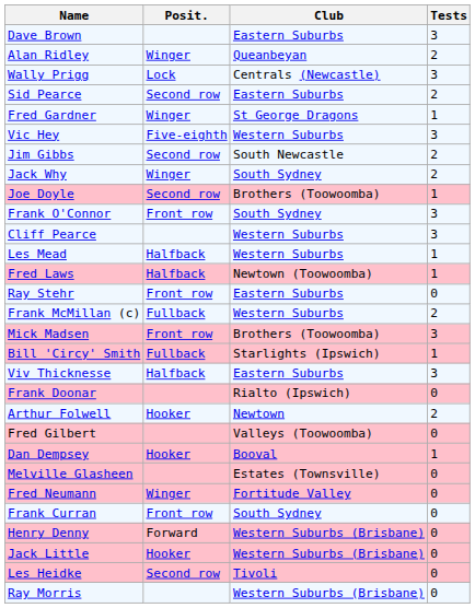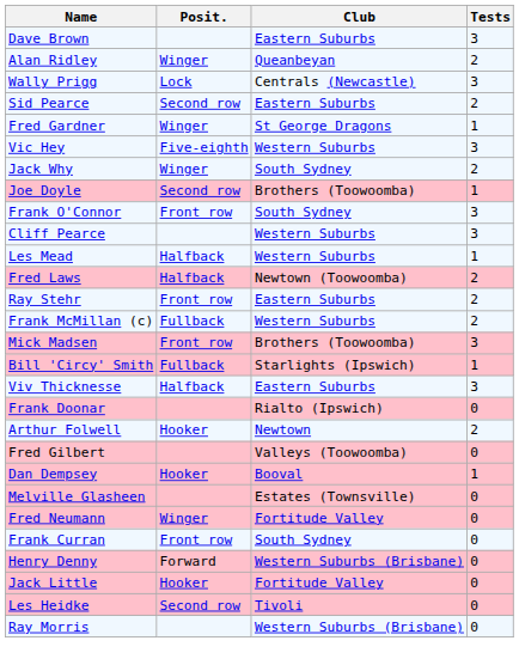 <table class="wikitable sortable" border="1">
 <tr>
 <th>Name</th>
 <th>Posit.</th>
 <th>Club</th>
 <th>Tests</th>
 </tr>
 <tr bgcolor=#F0F8FF>
 <td><a href='#'>Dave Brown</a></td>
 <td></td>
 <td><a href='#'>Eastern Suburbs</a></td>
 <td>3</td>
 </tr>
 <tr bgcolor=#F0F8FF>
 <td><a href='#'>Alan Ridley</a></td>
 <td><a href='#'>Winger</a></td>
 <td><a href='#'>Queanbeyan</a></td>
 <td>2</td>
 </tr>
 <tr bgcolor=#F0F8FF>
 <td><a href='#'>Wally Prigg</a></td>
 <td><a href='#'>Lock</a></td>
 <td>Centrals <a href='#'>(Newcastle)</a></td>
 <td>3</td>
 </tr>
 <tr bgcolor=#F0F8FF>
 <td><a href='#'>Sid Pearce</a></td>
 <td><a href='#'>Second row</a></td>
 <td><a href='#'>Eastern Suburbs</a></td>
 <td>2</td>
 </tr>
 <tr bgcolor=#F0F8FF>
 <td><a href='#'>Fred Gardner</a></td>
 <td><a href='#'>Winger</a></td>
 <td><a href='#'>St George Dragons</a></td>
 <td>1</td>
 </tr>
 <tr bgcolor=#F0F8FF>
 <td><a href='#'>Vic Hey</a></td>
 <td><a href='#'>Five-eighth</a></td>
 <td><a href='#'>Western Suburbs</a></td>
 <td>3</td>
 </tr>
 <tr bgcolor=#F0F8FF>
-<td><a href='#'>Jim Gibbs</a></td>
-<td><a href='#'>Second row</a></td>
-<td>South Newcastle</td>
-<td>2</td>
-</tr>
-<tr bgcolor=#F0F8FF>
 <td><a href='#'>Jack Why</a></td>
 <td><a href='#'>Winger</a></td>
 <td><a href='#'>South Sydney</a></td>
 <td>2</td>
 </tr>
 <tr bgcolor=#FFC0CB>
 <td><a href='#'>Joe Doyle</a></td>
 <td><a href='#'>Second row</a></td>
 <td>Brothers (Toowoomba)</td>
 <td>1</td>
 </tr>
 <tr bgcolor=#F0F8FF>
 <td><a href='#'>Frank O'Connor</a></td>
 <td><a href='#'>Front row</a></td>
 <td><a href='#'>South Sydney</a></td>
 <td>3</td>
 </tr>
 <tr bgcolor=#F0F8FF>
 <td><a href='#'>Cliff Pearce</a></td>
 <td></td>
 <td><a href='#'>Western Suburbs</a></td>
 <td>3</td>
 </tr>
 <tr bgcolor=#F0F8FF>
 <td><a href='#'>Les Mead</a></td>
 <td><a href='#'>Halfback</a></td>
 <td><a href='#'>Western Suburbs</a></td>
 <td>1</td>
 </tr>
 <tr bgcolor=#FFC0CB>
 <td><a href='#'>Fred Laws</a></td>
 <td><a href='#'>Halfback</a></td>
 <td>Newtown (Toowoomba)</td>
-<td>1</td>
+<td>2</td>
 </tr>
 <tr bgcolor=#F0F8FF>
 <td><a href='#'>Ray Stehr</a></td>
 <td><a href='#'>Front row</a></td>
 <td><a href='#'>Eastern Suburbs</a></td>
-<td>0</td>
+<td>2</td>
 </tr>
 <tr bgcolor=#F0F8FF>
 <td><a href='#'>Frank McMillan</a> (c)</td>
 <td><a href='#'>Fullback</a></td>
 <td><a href='#'>Western Suburbs</a></td>
 <td>2</td>
 </tr>
 <tr bgcolor=#FFC0CB>
 <td><a href='#'>Mick Madsen</a></td>
 <td><a href='#'>Front row</a></td>
 <td>Brothers (Toowoomba)</td>
 <td>3</td>
 </tr>
 <tr bgcolor=#FFC0CB>
 <td><a href='#'>Bill 'Circy' Smith</a></td>
 <td><a href='#'>Fullback</a></td>
 <td>Starlights (Ipswich)</td>
 <td>1</td>
 </tr>
 <tr bgcolor=#F0F8FF>
 <td><a href='#'>Viv Thicknesse</a></td>
 <td><a href='#'>Halfback</a></td>
 <td><a href='#'>Eastern Suburbs</a></td>
 <td>3</td>
 </tr>
 <tr bgcolor=#FFC0CB>
 <td><a href='#'>Frank Doonar</a></td>
 <td></td>
 <td>Rialto (Ipswich)</td>
 <td>0</td>
 </tr>
 <tr bgcolor=#F0F8FF>
 <td><a href='#'>Arthur Folwell</a></td>
 <td><a href='#'>Hooker</a></td>
 <td><a href='#'>Newtown</a></td>
 <td>2</td>
 </tr>
 <tr bgcolor=#FFC0CB>
 <td>Fred Gilbert</td>
 <td></td>
 <td>Valleys (Toowoomba)</td>
 <td>0</td>
 </tr>
 <tr bgcolor=#FFC0CB>
 <td><a href='#'>Dan Dempsey</a></td>
 <td><a href='#'>Hooker</a></td>
 <td><a href='#'>Booval</a></td>
 <td>1</td>
 </tr>
 <tr bgcolor=#FFC0CB>
 <td><a href='#'>Melville Glasheen</a></td>
 <td></td>
 <td>Estates (Townsville)</td>
 <td>0</td>
 </tr>
 <tr bgcolor=#FFC0CB>
 <td><a href='#'>Fred Neumann</a></td>
 <td><a href='#'>Winger</a></td>
 <td><a href='#'>Fortitude Valley</a></td>
 <td>0</td>
 </tr>
 <tr bgcolor=#F0F8FF>
 <td><a href='#'>Frank Curran</a></td>
 <td><a href='#'>Front row</a></td>
 <td><a href='#'>South Sydney</a></td>
 <td>0</td>
 </tr>
 <tr bgcolor=#FFC0CB>
 <td><a href='#'>Henry Denny</a></td>
 <td>Forward</td>
 <td><a href='#'>Western Suburbs (Brisbane)</a></td>
 <td>0</td>
 </tr>
 <tr bgcolor=#FFC0CB>
 <td><a href='#'>Jack Little</a></td>
 <td><a href='#'>Hooker</a></td>
-<td><a href='#'>Western Suburbs (Brisbane)</a></td>
+<td><a href='#'>Fortitude Valley</a></td>
 <td>0</td>
 </tr>
 <tr bgcolor=#FFC0CB>
 <td><a href='#'>Les Heidke</a></td>
 <td><a href='#'>Second row</a></td>
 <td><a href='#'>Tivoli</a></td>
 <td>0</td>
 </tr>
 <tr bgcolor=#F0F8FF>
 <td><a href='#'>Ray Morris</a></td>
 <td></td>
 <td><a href='#'>Western Suburbs (Brisbane)</a></td>
 <td>0</td>
 </tr>
 </table>
